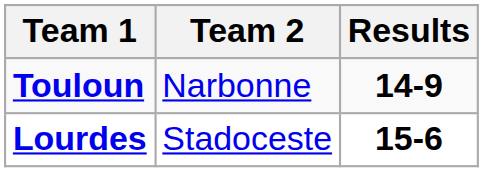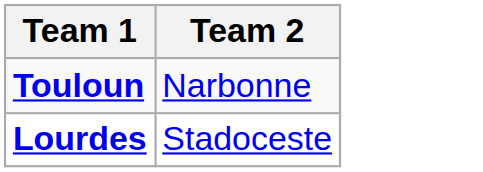 <table class="wikitable">
 <tr>
 <th>Team 1</th>
 <th>Team 2</th>
-<th>Results</th>
 </tr>
 <tr>
 <td><strong><a href='#'>Touloun</a></strong></td>
 <td><a href='#'>Narbonne</a></td>
-<td align="center"><strong>14-9</strong></td>
 </tr>
 <tr bgcolor="white">
 <td><strong><a href='#'>Lourdes</a> </strong></td>
 <td><a href='#'>Stadoceste</a></td>
-<td align="center"><strong>15-6</strong></td>
 </tr>
 </table>
